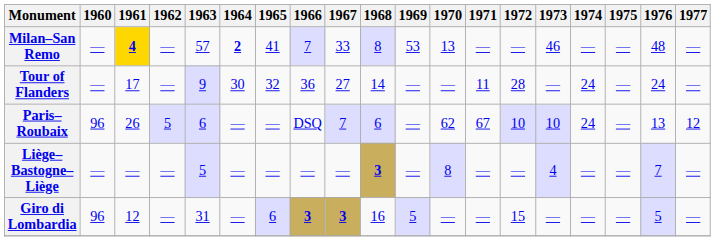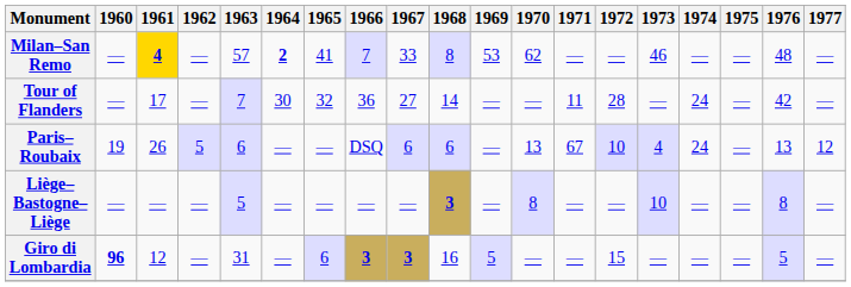 <table class="wikitable plainrowheaders">
 <tr>
 <th>Monument</th>
 <th scope="col">1960</th>
 <th scope="col">1961</th>
 <th scope="col">1962</th>
 <th scope="col">1963</th>
 <th scope="col">1964</th>
 <th scope="col">1965</th>
 <th scope="col">1966</th>
 <th scope="col">1967</th>
 <th scope="col">1968</th>
 <th scope="col">1969</th>
 <th scope="col">1970</th>
 <th scope="col">1971</th>
 <th scope="col">1972</th>
 <th scope="col">1973</th>
 <th scope="col">1974</th>
 <th scope="col">1975</th>
 <th scope="col">1976</th>
 <th scope="col">1977</th>
 </tr>
 <tr style="text-align:center;">
 <th scope="row"><a href='#'>Milan–San Remo</a></th>
 <td><a href='#'>—</a></td>
 <td style="background:gold;"><a href='#'><strong>4</strong></a></td>
 <td><a href='#'>—</a></td>
 <td><a href='#'>57</a></td>
 <td style="background:#silver;"><a href='#'><strong>2</strong></a></td>
 <td><a href='#'>41</a></td>
 <td style="background:#ddf;"><a href='#'>7</a></td>
 <td><a href='#'>33</a></td>
 <td style="background:#ddf;"><a href='#'>8</a></td>
 <td><a href='#'>53</a></td>
-<td><a href='#'>13</a></td>
+<td><a href='#'>62</a></td>
 <td><a href='#'>—</a></td>
 <td><a href='#'>—</a></td>
 <td><a href='#'>46</a></td>
 <td><a href='#'>—</a></td>
 <td><a href='#'>—</a></td>
 <td><a href='#'>48</a></td>
 <td><a href='#'>—</a></td>
 </tr>
 <tr style="text-align:center;">
 <th scope="row"><a href='#'>Tour of Flanders</a></th>
 <td><a href='#'>—</a></td>
 <td><a href='#'>17</a></td>
 <td><a href='#'>—</a></td>
-<td style="background:#ddf;"><a href='#'>9</a></td>
+<td style="background:#ddf;"><a href='#'>7</a></td>
 <td><a href='#'>30</a></td>
 <td><a href='#'>32</a></td>
 <td><a href='#'>36</a></td>
 <td><a href='#'>27</a></td>
 <td><a href='#'>14</a></td>
 <td><a href='#'>—</a></td>
 <td><a href='#'>—</a></td>
 <td><a href='#'>11</a></td>
 <td><a href='#'>28</a></td>
 <td><a href='#'>—</a></td>
 <td><a href='#'>24</a></td>
 <td><a href='#'>—</a></td>
-<td><a href='#'>24</a></td>
+<td><a href='#'>42</a></td>
 <td><a href='#'>—</a></td>
 </tr>
 <tr style="text-align:center;">
 <th scope="row"><a href='#'>Paris–Roubaix</a></th>
-<td><a href='#'>96</a></td>
+<td><a href='#'>19</a></td>
 <td><a href='#'>26</a></td>
 <td style="background:#ddf;"><a href='#'>5</a></td>
 <td style="background:#ddf;"><a href='#'>6</a></td>
 <td><a href='#'>—</a></td>
 <td><a href='#'>—</a></td>
 <td><a href='#'>DSQ</a></td>
-<td style="background:#ddf;"><a href='#'>7</a></td>
+<td style="background:#ddf;"><a href='#'>6</a></td>
 <td style="background:#ddf;"><a href='#'>6</a></td>
 <td><a href='#'>—</a></td>
-<td><a href='#'>62</a></td>
+<td><a href='#'>13</a></td>
 <td><a href='#'>67</a></td>
 <td style="background:#ddf;"><a href='#'>10</a></td>
-<td style="background:#ddf;"><a href='#'>10</a></td>
+<td style="background:#ddf;"><a href='#'>4</a></td>
 <td><a href='#'>24</a></td>
 <td><a href='#'>—</a></td>
 <td><a href='#'>13</a></td>
 <td><a href='#'>12</a></td>
 </tr>
 <tr style="text-align:center;">
 <th scope="row"><a href='#'>Liège–Bastogne–Liège</a></th>
 <td><a href='#'>—</a></td>
 <td><a href='#'>—</a></td>
 <td><a href='#'>—</a></td>
 <td style="background:#ddf;"><a href='#'>5</a></td>
 <td><a href='#'>—</a></td>
 <td><a href='#'>—</a></td>
 <td><a href='#'>—</a></td>
 <td><a href='#'>—</a></td>
 <td style="background:#C9AE5D;"><a href='#'><strong>3</strong></a></td>
 <td><a href='#'>—</a></td>
 <td style="background:#ddf;"><a href='#'>8</a></td>
 <td><a href='#'>—</a></td>
 <td><a href='#'>—</a></td>
-<td style="background:#ddf;"><a href='#'>4</a></td>
+<td style="background:#ddf;"><a href='#'>10</a></td>
 <td><a href='#'>—</a></td>
 <td><a href='#'>—</a></td>
-<td style="background:#ddf;"><a href='#'>7</a></td>
+<td style="background:#ddf;"><a href='#'>8</a></td>
 <td><a href='#'>—</a></td>
 </tr>
 <tr style="text-align:center;">
 <th scope="row"><a href='#'>Giro di Lombardia</a></th>
-<td><a href='#'>96</a></td>
+<td><strong><a href='#'>96</a></strong></td>
 <td><a href='#'>12</a></td>
 <td><a href='#'>—</a></td>
 <td><a href='#'>31</a></td>
 <td><a href='#'>—</a></td>
 <td style="background:#ddf;"><a href='#'>6</a></td>
 <td style="background:#C9AE5D;"><a href='#'><strong>3</strong></a></td>
 <td style="background:#C9AE5D;"><a href='#'><strong>3</strong></a></td>
 <td><a href='#'>16</a></td>
 <td style="background:#ddf;"><a href='#'>5</a></td>
 <td><a href='#'>—</a></td>
 <td><a href='#'>—</a></td>
 <td><a href='#'>15</a></td>
 <td><a href='#'>—</a></td>
 <td><a href='#'>—</a></td>
 <td><a href='#'>—</a></td>
 <td style="background:#ddf;"><a href='#'>5</a></td>
 <td><a href='#'>—</a></td>
 </tr>
 <tr>
 </tr>
 </table>
